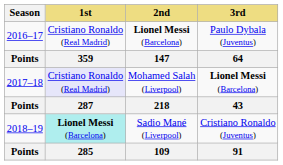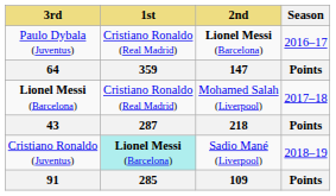 <table class="wikitable" style="font-size:95%; text-align:center;">
 <tr>
-<th>Season</th>
+<th scope="col" style="background-color: #eedd82">3rd</th>
 <th scope="col" style="background-color: #eedd82">1st</th>
 <th scope="col" style="background-color: #eedd82">2nd</th>
-<th scope="col" style="background-color: #eedd82">3rd</th>
+<th>Season</th>
 </tr>
 <tr>
-<td scope="row"><a href='#'>2016–17</a></td>
+<td> <a href='#'>Paulo Dybala</a> <br><small>(<a href='#'>Juventus</a>)</small></td>
 <td> <a href='#'>Cristiano Ronaldo</a> <br><small>(<a href='#'>Real Madrid</a>)</small></td>
 <td> <strong>Lionel Messi</strong> <br><small>(<a href='#'>Barcelona</a>)</small></td>
-<td> <a href='#'>Paulo Dybala</a> <br><small>(<a href='#'>Juventus</a>)</small></td>
+<td scope="row"><a href='#'>2016–17</a></td>
 </tr>
 <tr>
-<th>Points</th>
+<th>64</th>
 <th scope="row">359</th>
 <th>147</th>
-<th>64</th>
+<th>Points</th>
 </tr>
 <tr>
+<td> <strong>Lionel Messi</strong> <br><small>(<a href='#'>Barcelona</a>)</small></td>
+<td> <a href='#'>Cristiano Ronaldo</a> <br><small>(<a href='#'>Real Madrid</a>)</small></td>
+<td> <a href='#'>Mohamed Salah</a> <br><small>(<a href='#'>Liverpool</a>)</small></td>
 <td scope="row"><a href='#'>2017–18</a></td>
-<td style="background: lavender;"> <a href='#'>Cristiano Ronaldo</a> <br><small>(<a href='#'>Real Madrid</a>)</small></td>
-<td> <a href='#'>Mohamed Salah</a> <br><small>(<a href='#'>Liverpool</a>)</small></td>
-<td> <strong>Lionel Messi</strong> <br><small>(<a href='#'>Barcelona</a>)</small></td>
 </tr>
 <tr>
-<th>Points</th>
+<th>43</th>
 <th scope="row">287</th>
 <th>218</th>
-<th>43</th>
+<th>Points</th>
 </tr>
 <tr>
-<td scope="row"><a href='#'>2018–19</a></td>
+<td> <a href='#'>Cristiano Ronaldo</a> <br><small>(<a href='#'>Juventus</a>)</small></td>
 <td style="background: paleturquoise;"> <strong>Lionel Messi</strong> <br><small>(<a href='#'>Barcelona</a>)</small></td>
 <td> <a href='#'>Sadio Mané</a> <br><small>(<a href='#'>Liverpool</a>)</small></td>
-<td> <a href='#'>Cristiano Ronaldo</a> <br><small>(<a href='#'>Juventus</a>)</small></td>
+<td scope="row"><a href='#'>2018–19</a></td>
 </tr>
 <tr>
-<th>Points</th>
+<th>91</th>
 <th scope="row">285</th>
 <th>109</th>
-<th>91</th>
+<th>Points</th>
 </tr>
 </table>
